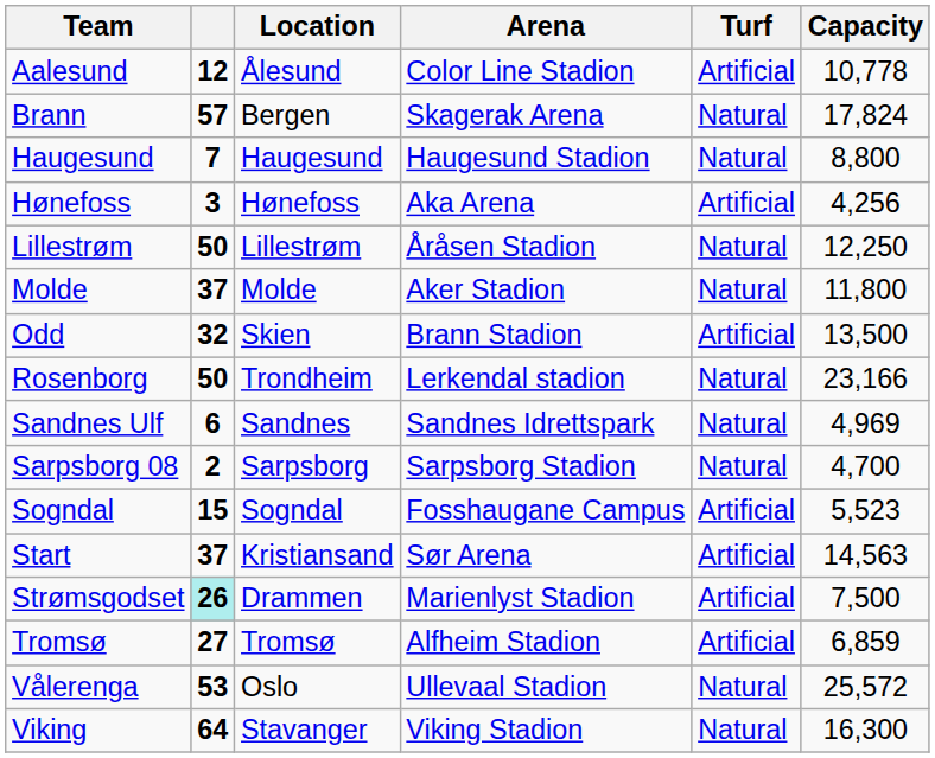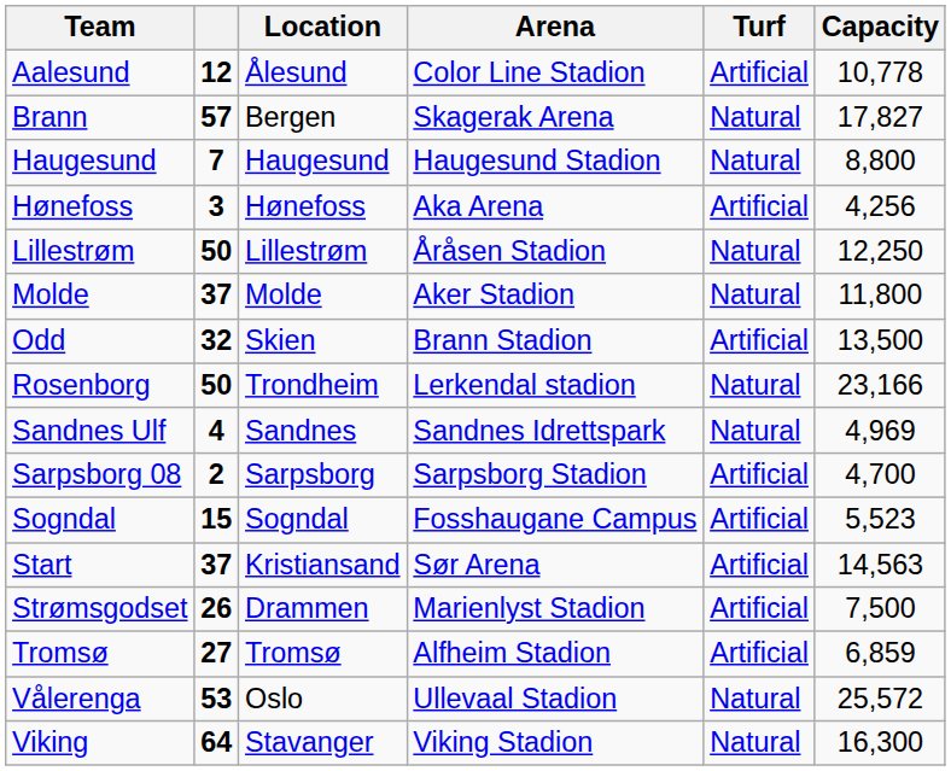 <table class="wikitable sortable">
 <tr>
 <th>Team</th>
 <th></th>
 <th>Location</th>
 <th>Arena</th>
 <th>Turf</th>
 <th>Capacity</th>
 </tr>
 <tr>
 <td><a href='#'>Aalesund</a></td>
 <td align="center"><strong>12</strong></td>
 <td><a href='#'>Ålesund</a></td>
 <td><a href='#'>Color Line Stadion</a></td>
 <td><a href='#'>Artificial</a></td>
 <td align="center">10,778</td>
 </tr>
 <tr>
 <td><a href='#'>Brann</a></td>
 <td align="center"><strong>57</strong></td>
 <td>Bergen</td>
 <td><a href='#'>Skagerak Arena</a></td>
 <td><a href='#'>Natural</a></td>
-<td align="center">17,824</td>
+<td align="center">17,827</td>
 </tr>
 <tr>
 <td><a href='#'>Haugesund</a></td>
 <td align="center"><strong>7</strong></td>
 <td><a href='#'>Haugesund</a></td>
 <td><a href='#'>Haugesund Stadion</a></td>
 <td><a href='#'>Natural</a></td>
 <td align="center">8,800</td>
 </tr>
 <tr>
 <td><a href='#'>Hønefoss</a></td>
 <td align="center"><strong>3</strong></td>
 <td><a href='#'>Hønefoss</a></td>
 <td><a href='#'>Aka Arena</a></td>
 <td><a href='#'>Artificial</a></td>
 <td align="center">4,256</td>
 </tr>
 <tr>
 <td><a href='#'>Lillestrøm</a></td>
 <td align="center"><strong>50</strong></td>
 <td><a href='#'>Lillestrøm</a></td>
 <td><a href='#'>Åråsen Stadion</a></td>
 <td><a href='#'>Natural</a></td>
 <td align="center">12,250</td>
 </tr>
 <tr>
 <td><a href='#'>Molde</a></td>
 <td align="center"><strong>37</strong></td>
 <td><a href='#'>Molde</a></td>
 <td><a href='#'>Aker Stadion</a></td>
 <td><a href='#'>Natural</a></td>
 <td align="center">11,800</td>
 </tr>
 <tr>
 <td><a href='#'>Odd</a></td>
 <td align="center"><strong>32</strong></td>
 <td><a href='#'>Skien</a></td>
 <td><a href='#'>Brann Stadion</a></td>
 <td><a href='#'>Artificial</a></td>
 <td align="center">13,500</td>
 </tr>
 <tr>
 <td><a href='#'>Rosenborg</a></td>
 <td align="center"><strong>50</strong></td>
 <td><a href='#'>Trondheim</a></td>
 <td><a href='#'>Lerkendal stadion</a></td>
 <td><a href='#'>Natural</a></td>
 <td align="center">23,166</td>
 </tr>
 <tr>
 <td><a href='#'>Sandnes Ulf</a></td>
-<td align="center"><strong>6</strong></td>
+<td align="center"><strong>4</strong></td>
 <td><a href='#'>Sandnes</a></td>
 <td><a href='#'>Sandnes Idrettspark</a></td>
 <td><a href='#'>Natural</a></td>
 <td align="center">4,969</td>
 </tr>
 <tr>
 <td><a href='#'>Sarpsborg 08</a></td>
 <td align="center"><strong>2</strong></td>
 <td><a href='#'>Sarpsborg</a></td>
 <td><a href='#'>Sarpsborg Stadion</a></td>
-<td><a href='#'>Natural</a></td>
+<td><a href='#'>Artificial</a></td>
 <td align="center">4,700</td>
 </tr>
 <tr>
 <td><a href='#'>Sogndal</a></td>
 <td align="center"><strong>15</strong></td>
 <td><a href='#'>Sogndal</a></td>
 <td><a href='#'>Fosshaugane Campus</a></td>
 <td><a href='#'>Artificial</a></td>
 <td align="center">5,523</td>
 </tr>
 <tr>
 <td><a href='#'>Start</a></td>
 <td align="center"><strong>37</strong></td>
 <td><a href='#'>Kristiansand</a></td>
 <td><a href='#'>Sør Arena</a></td>
 <td><a href='#'>Artificial</a></td>
 <td align="center">14,563</td>
 </tr>
 <tr>
 <td><a href='#'>Strømsgodset</a></td>
-<td align="center" style="background: paleturquoise;"><strong>26</strong></td>
+<td align="center"><strong>26</strong></td>
 <td><a href='#'>Drammen</a></td>
 <td><a href='#'>Marienlyst Stadion</a></td>
 <td><a href='#'>Artificial</a></td>
 <td align="center">7,500</td>
 </tr>
 <tr>
 <td><a href='#'>Tromsø</a></td>
 <td align="center"><strong>27</strong></td>
 <td><a href='#'>Tromsø</a></td>
 <td><a href='#'>Alfheim Stadion</a></td>
 <td><a href='#'>Artificial</a></td>
 <td align="center">6,859</td>
 </tr>
 <tr>
 <td><a href='#'>Vålerenga</a></td>
 <td align="center"><strong>53</strong></td>
 <td>Oslo</td>
 <td><a href='#'>Ullevaal Stadion</a></td>
 <td><a href='#'>Natural</a></td>
 <td align="center">25,572</td>
 </tr>
 <tr>
 <td><a href='#'>Viking</a></td>
 <td align="center"><strong>64</strong></td>
 <td><a href='#'>Stavanger</a></td>
 <td><a href='#'>Viking Stadion</a></td>
 <td><a href='#'>Natural</a></td>
 <td align="center">16,300</td>
 </tr>
 </table>
